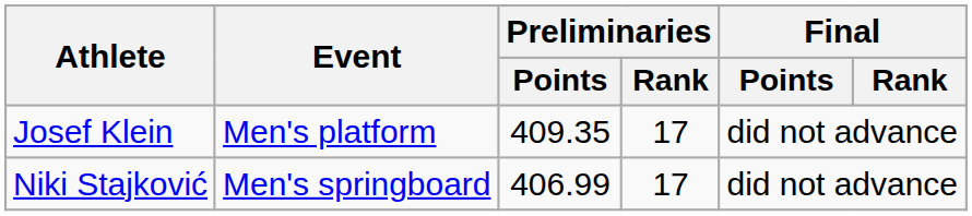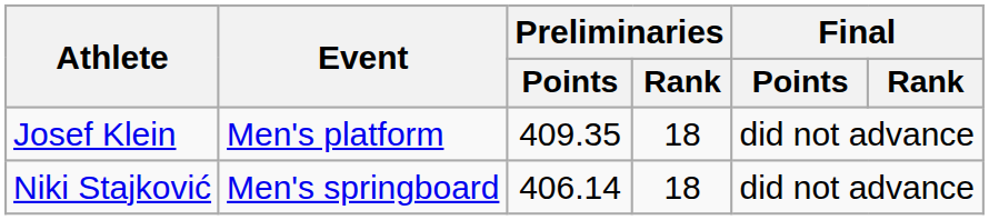 <table class=wikitable style="font-size:90%;">
 <tr>
 <th rowspan="2">Athlete</th>
 <th rowspan="2">Event</th>
 <th colspan="2">Preliminaries</th>
 <th colspan="2">Final</th>
 </tr>
 <tr style="font-size:95%">
 <th>Points</th>
 <th>Rank</th>
 <th>Points</th>
 <th>Rank</th>
 </tr>
 <tr align=center>
 <td align=left><a href='#'>Josef Klein</a></td>
 <td align=left><a href='#'>Men's platform</a></td>
 <td>409.35</td>
-<td>17</td>
+<td>18</td>
 <td colspan=2>did not advance</td>
 </tr>
 <tr align=center>
 <td align=left><a href='#'>Niki Stajković</a></td>
 <td align=left><a href='#'>Men's springboard</a></td>
-<td>406.99</td>
-<td>17</td>
+<td>406.14</td>
+<td>18</td>
 <td colspan=2>did not advance</td>
 </tr>
 </table>
